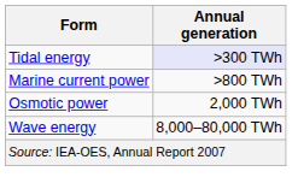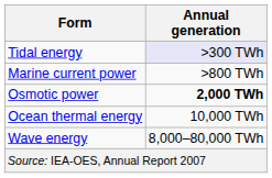 <table class="wikitable" style="text-align: right; ">
 <tr>
 <th>Form</th>
 <th>Annual<br>generation</th>
 </tr>
 <tr>
 <td align=left><a href='#'>Tidal energy</a></td>
 <td style="background: lavender;">>300 TWh</td>
 </tr>
 <tr>
 <td align=left><a href='#'>Marine current power</a></td>
 <td>>800 TWh</td>
 </tr>
 <tr>
 <td align=left><a href='#'>Osmotic power</a> </td>
-<td>2,000 TWh</td>
+<td><strong>2,000 TWh</strong></td>
+</tr>
+<tr>
+<td align=left><a href='#'>Ocean thermal energy</a> </td>
+<td>10,000 TWh</td>
 </tr>
 <tr>
 <td align=left><a href='#'>Wave energy</a></td>
 <td>8,000–80,000 TWh</td>
 </tr>
 <tr>
 <th colspan=2 style="font-weight: normal; font-size: 0.85em; text-align: left; padding: 6px 3px;"><em>Source:</em> IEA-OES, Annual Report 2007</th>
 </tr>
 </table>
